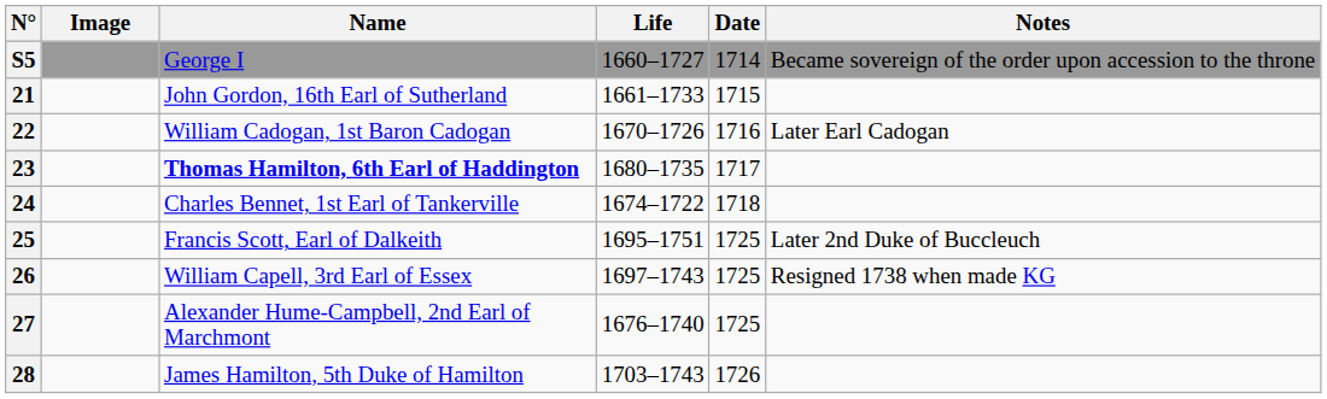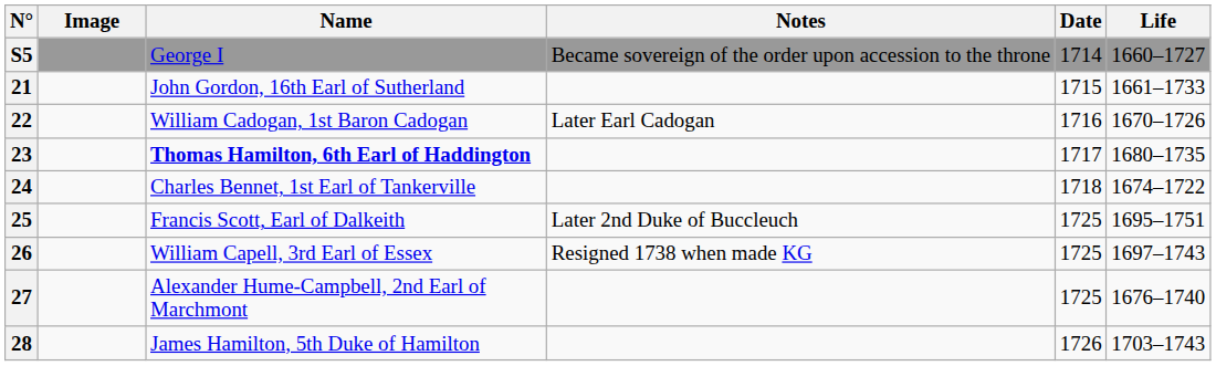 <table class="wikitable">
 <tr>
 <th>N°</th>
 <th style="width: 75px;">Image</th>
 <th style="width: 300px;">Name</th>
+<th>Notes</th>
+<th>Date</th>
 <th>Life</th>
-<th>Date</th>
-<th>Notes</th>
 </tr>
 <tr bgcolor="#999999">
 <th>S5</th>
 <td></td>
 <td><a href='#'>George I</a></td>
+<td>Became sovereign of the order upon accession to the throne</td>
+<td>1714</td>
 <td>1660–1727</td>
-<td>1714</td>
-<td>Became sovereign of the order upon accession to the throne</td>
 </tr>
 <tr>
 <th>21</th>
 <td></td>
 <td><a href='#'>John Gordon, 16th Earl of Sutherland</a></td>
+<td></td>
+<td>1715</td>
 <td>1661–1733</td>
-<td>1715</td>
-<td></td>
 </tr>
 <tr>
 <th>22</th>
 <td></td>
 <td><a href='#'>William Cadogan, 1st Baron Cadogan</a></td>
+<td>Later Earl Cadogan</td>
+<td>1716</td>
 <td>1670–1726</td>
-<td>1716</td>
-<td>Later Earl Cadogan</td>
 </tr>
 <tr>
 <th>23</th>
 <td></td>
 <td><strong><a href='#'>Thomas Hamilton, 6th Earl of Haddington</a></strong></td>
+<td></td>
+<td>1717</td>
 <td>1680–1735</td>
-<td>1717</td>
-<td></td>
 </tr>
 <tr>
 <th>24</th>
 <td></td>
 <td><a href='#'>Charles Bennet, 1st Earl of Tankerville</a></td>
+<td></td>
+<td>1718</td>
 <td>1674–1722</td>
-<td>1718</td>
-<td></td>
 </tr>
 <tr>
 <th>25</th>
 <td></td>
 <td><a href='#'>Francis Scott, Earl of Dalkeith</a></td>
+<td>Later 2nd Duke of Buccleuch</td>
+<td>1725</td>
 <td>1695–1751</td>
-<td>1725</td>
-<td>Later 2nd Duke of Buccleuch</td>
 </tr>
 <tr>
 <th>26</th>
 <td></td>
 <td><a href='#'>William Capell, 3rd Earl of Essex</a></td>
+<td>Resigned 1738 when made <a href='#'>KG</a></td>
+<td>1725</td>
 <td>1697–1743</td>
-<td>1725</td>
-<td>Resigned 1738 when made <a href='#'>KG</a></td>
 </tr>
 <tr>
 <th>27</th>
 <td></td>
 <td><a href='#'>Alexander Hume-Campbell, 2nd Earl of Marchmont</a></td>
+<td></td>
+<td>1725</td>
 <td>1676–1740</td>
-<td>1725</td>
-<td></td>
 </tr>
 <tr>
 <th>28</th>
 <td></td>
 <td><a href='#'>James Hamilton, 5th Duke of Hamilton</a></td>
+<td></td>
+<td>1726</td>
 <td>1703–1743</td>
-<td>1726</td>
-<td></td>
 </tr>
 </table>
